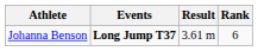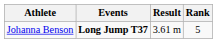 <table class="wikitable" style="font-size:90%">
 <tr align="center">
 <th>Athlete</th>
 <th>Events</th>
 <th>Result</th>
 <th>Rank</th>
 </tr>
 <tr align="center">
 <td align="left"><a href='#'>Johanna Benson</a></td>
 <td align="left"><strong>Long Jump T37</strong></td>
 <td>3.61 m</td>
-<td>6</td>
+<td>5</td>
 </tr>
 </table>
